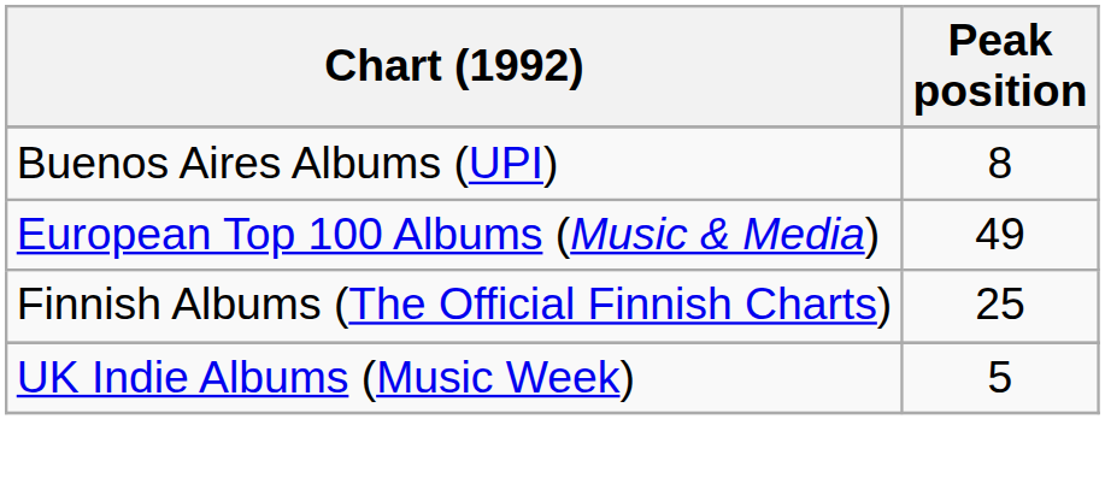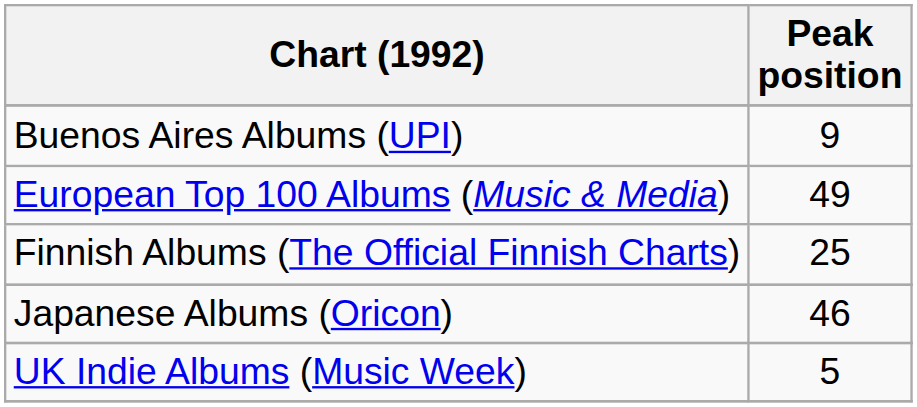 <table class="wikitable sortable">
 <tr>
 <th>Chart (1992)</th>
 <th>Peak<br>position</th>
 </tr>
 <tr>
 </tr>
 <tr>
 </tr>
 <tr>
 </tr>
 <tr>
 <td>Buenos Aires Albums (<a href='#'>UPI</a>)</td>
-<td align="center">8</td>
+<td align="center">9</td>
 </tr>
 <tr>
 <td><a href='#'>European Top 100 Albums</a> (<em><a href='#'>Music & Media</a></em>)</td>
 <td align="center">49</td>
 </tr>
 <tr>
 <td>Finnish Albums (<a href='#'>The Official Finnish Charts</a>)</td>
 <td align="center">25</td>
 </tr>
 <tr>
 </tr>
 <tr>
+<td>Japanese Albums (<a href='#'>Oricon</a>)</td>
+<td align="center">46</td>
+</tr>
+<tr>
 </tr>
 <tr>
 </tr>
 <tr>
 <td><a href='#'>UK Indie Albums</a> (<a href='#'>Music Week</a>)</td>
 <td align="center">5</td>
 </tr>
 <tr>
 </tr>
 </table>
